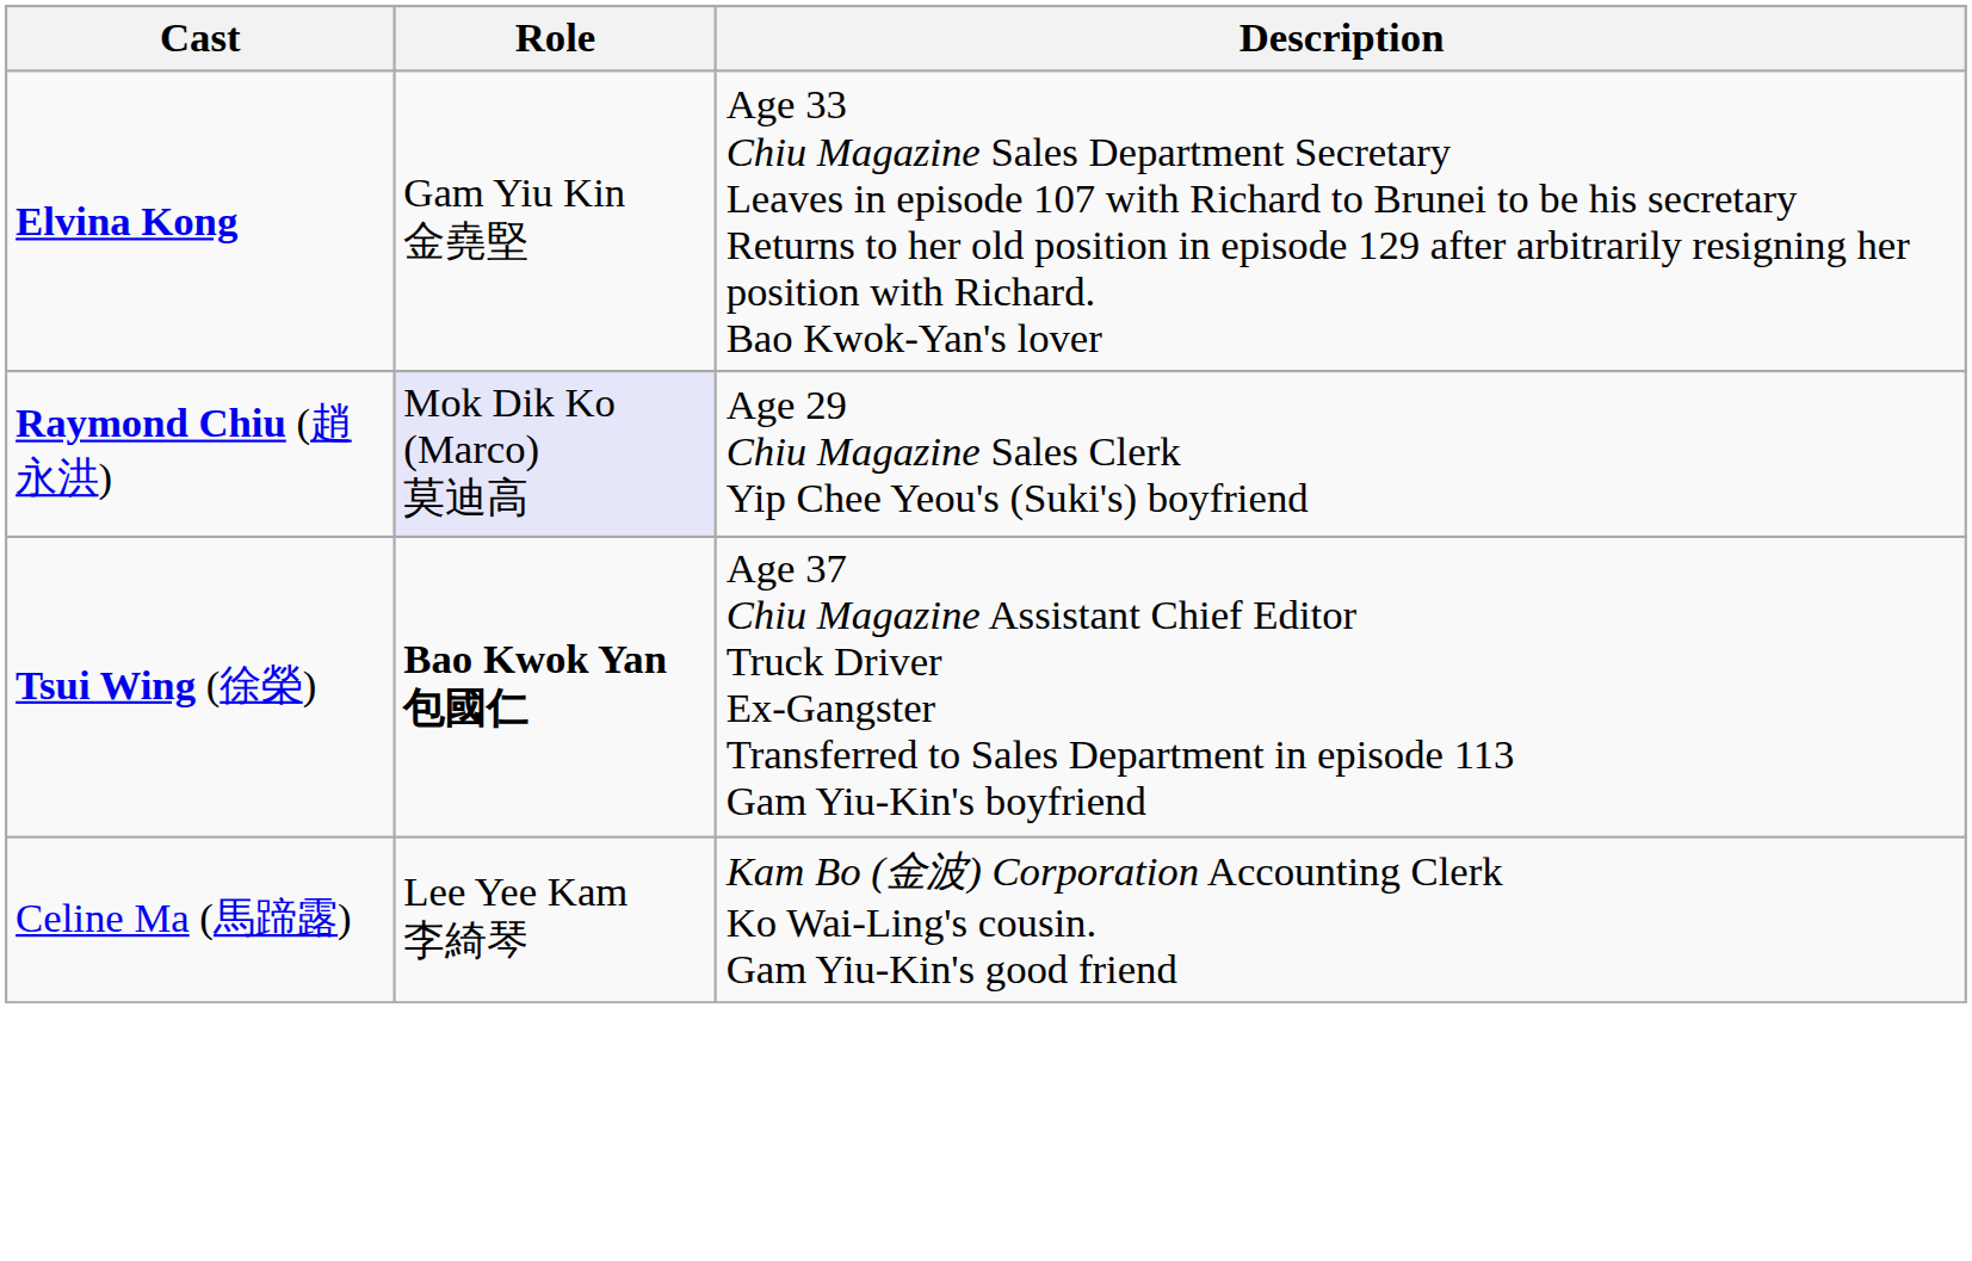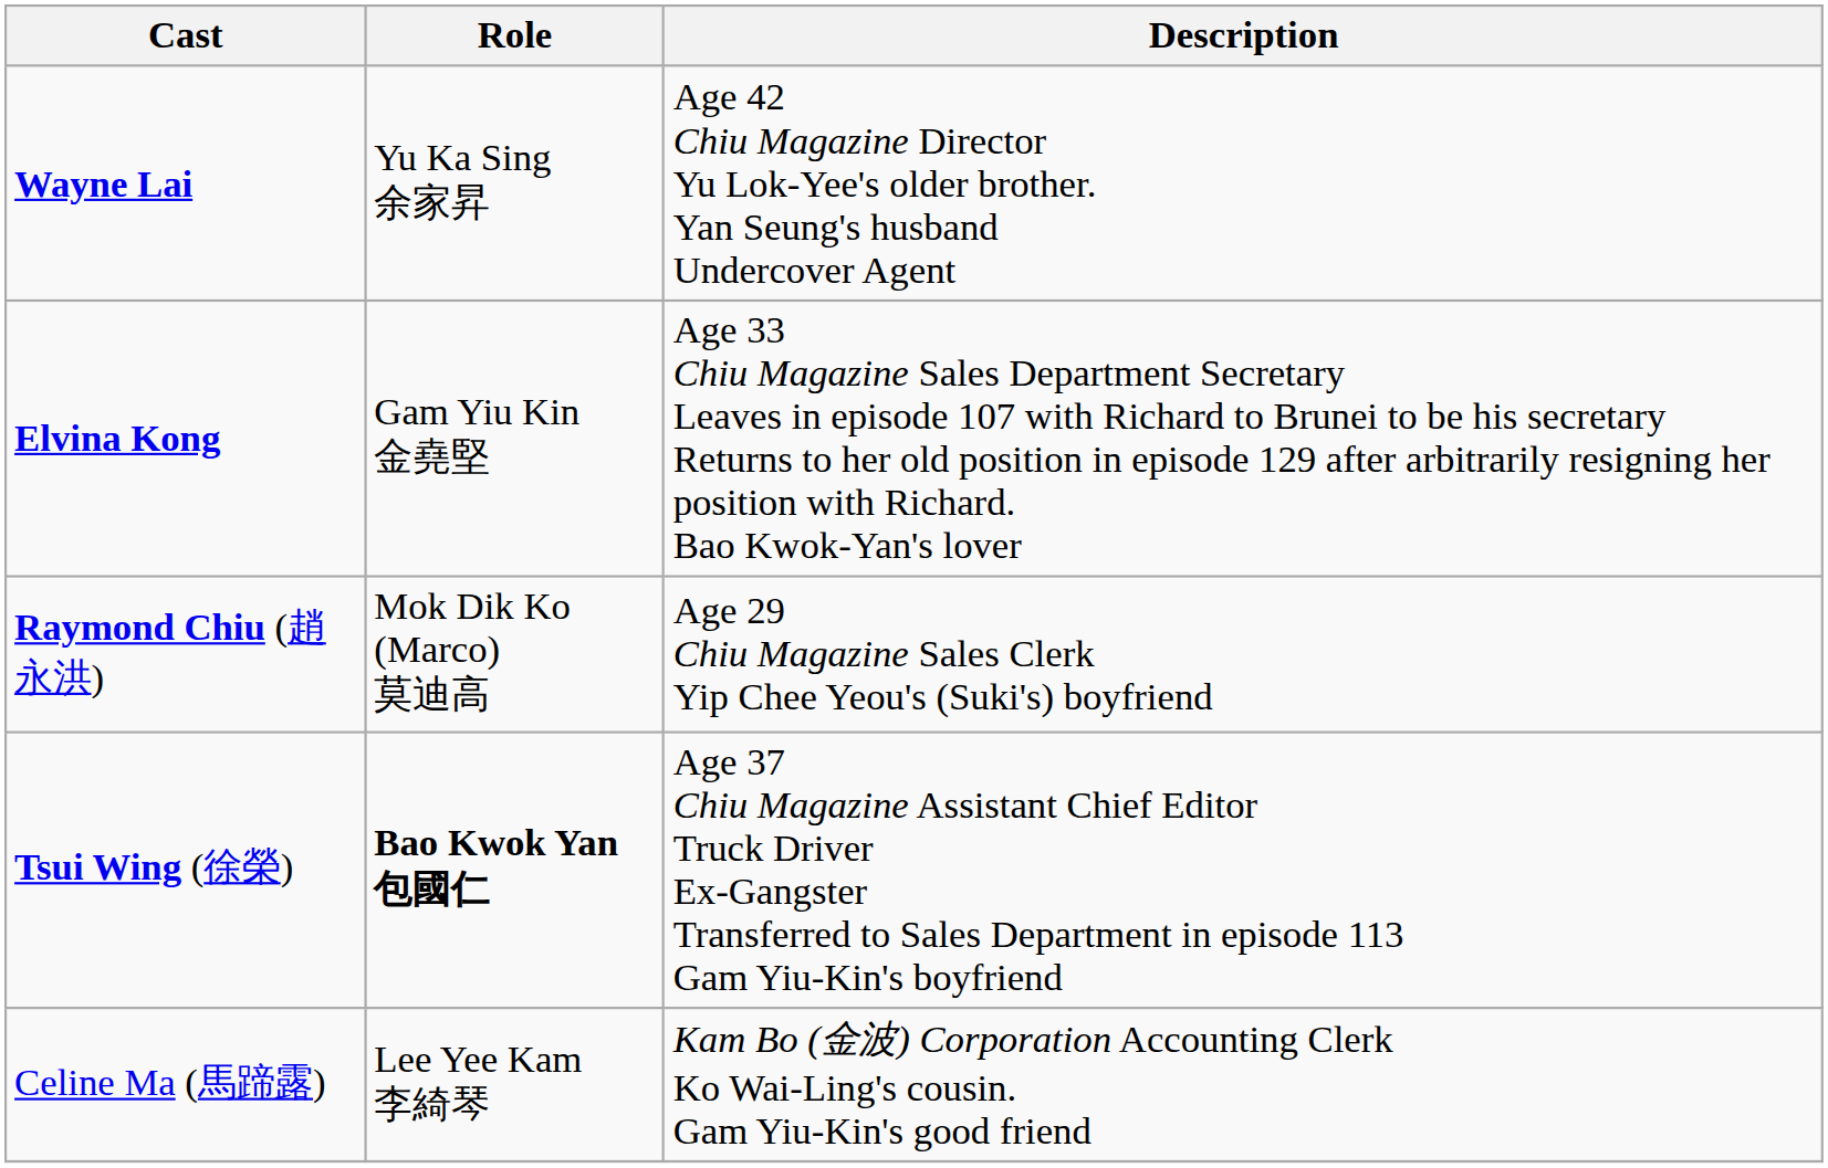 <table class="wikitable" width="60%">
 <tr>
 <th>Cast</th>
 <th>Role</th>
 <th>Description</th>
+</tr>
+<tr>
+<td><strong><a href='#'>Wayne Lai</a></strong></td>
+<td>Yu Ka Sing <br> 余家昇</td>
+<td>Age 42<br><em>Chiu Magazine</em> Director <br> Yu Lok-Yee's older brother. <br> Yan Seung's husband <br> Undercover Agent</td>
 </tr>
 <tr>
 <td><strong><a href='#'>Elvina Kong</a></strong></td>
 <td>Gam Yiu Kin <br> 金堯堅</td>
 <td>Age 33<br><em>Chiu Magazine</em> Sales Department Secretary<br>Leaves in episode 107 with Richard to Brunei to be his secretary <br> Returns to her old position in episode 129 after arbitrarily resigning her position with Richard. <br> Bao Kwok-Yan's lover</td>
 </tr>
 <tr>
 <td><strong><a href='#'>Raymond Chiu</a></strong> (<a href='#'>趙永洪</a>)</td>
-<td style="background: lavender;">Mok Dik Ko (Marco) <br> 莫迪高</td>
+<td>Mok Dik Ko (Marco) <br> 莫迪高</td>
 <td>Age 29<br><em>Chiu Magazine</em> Sales Clerk <br> Yip Chee Yeou's (Suki's) boyfriend</td>
 </tr>
 <tr>
 <td><strong><a href='#'>Tsui Wing</a></strong> (<a href='#'>徐榮</a>)</td>
 <td><strong>Bao Kwok Yan<br> 包國仁</strong></td>
 <td>Age 37<br><em>Chiu Magazine</em> Assistant Chief Editor <br> Truck Driver <br> Ex-Gangster <br> Transferred to Sales Department in episode 113 <br> Gam Yiu-Kin's boyfriend</td>
 </tr>
 <tr>
 <td><a href='#'>Celine Ma</a> (<a href='#'>馬蹄露</a>)</td>
 <td>Lee Yee Kam <br> 李綺琴</td>
 <td><em>Kam Bo (金波) Corporation</em> Accounting Clerk <br> Ko Wai-Ling's cousin. <br> Gam Yiu-Kin's good friend</td>
 </tr>
 <tr>
 </tr>
 </table>
